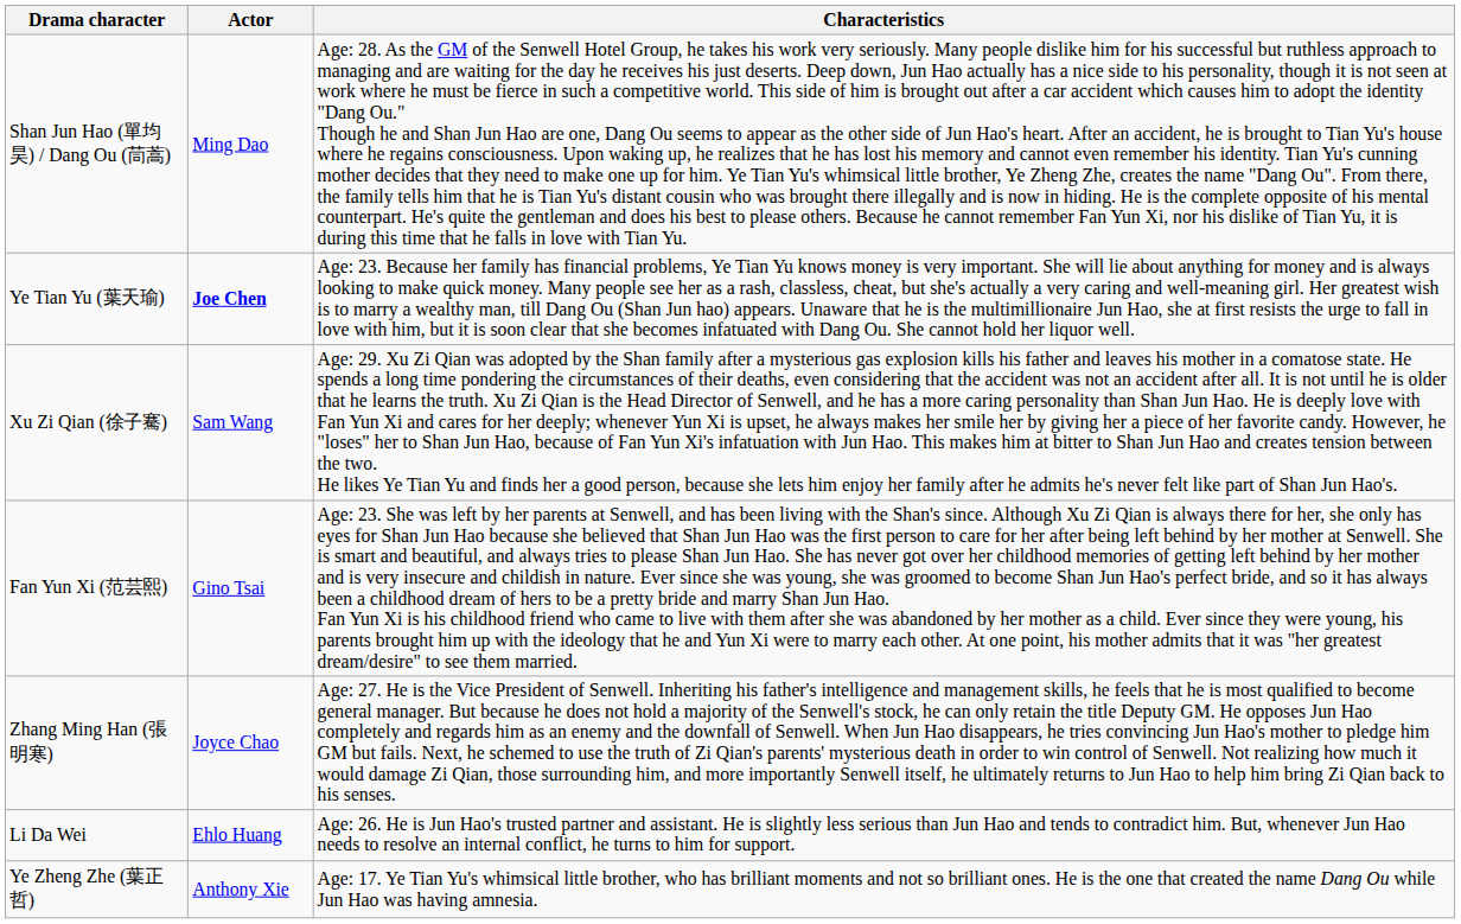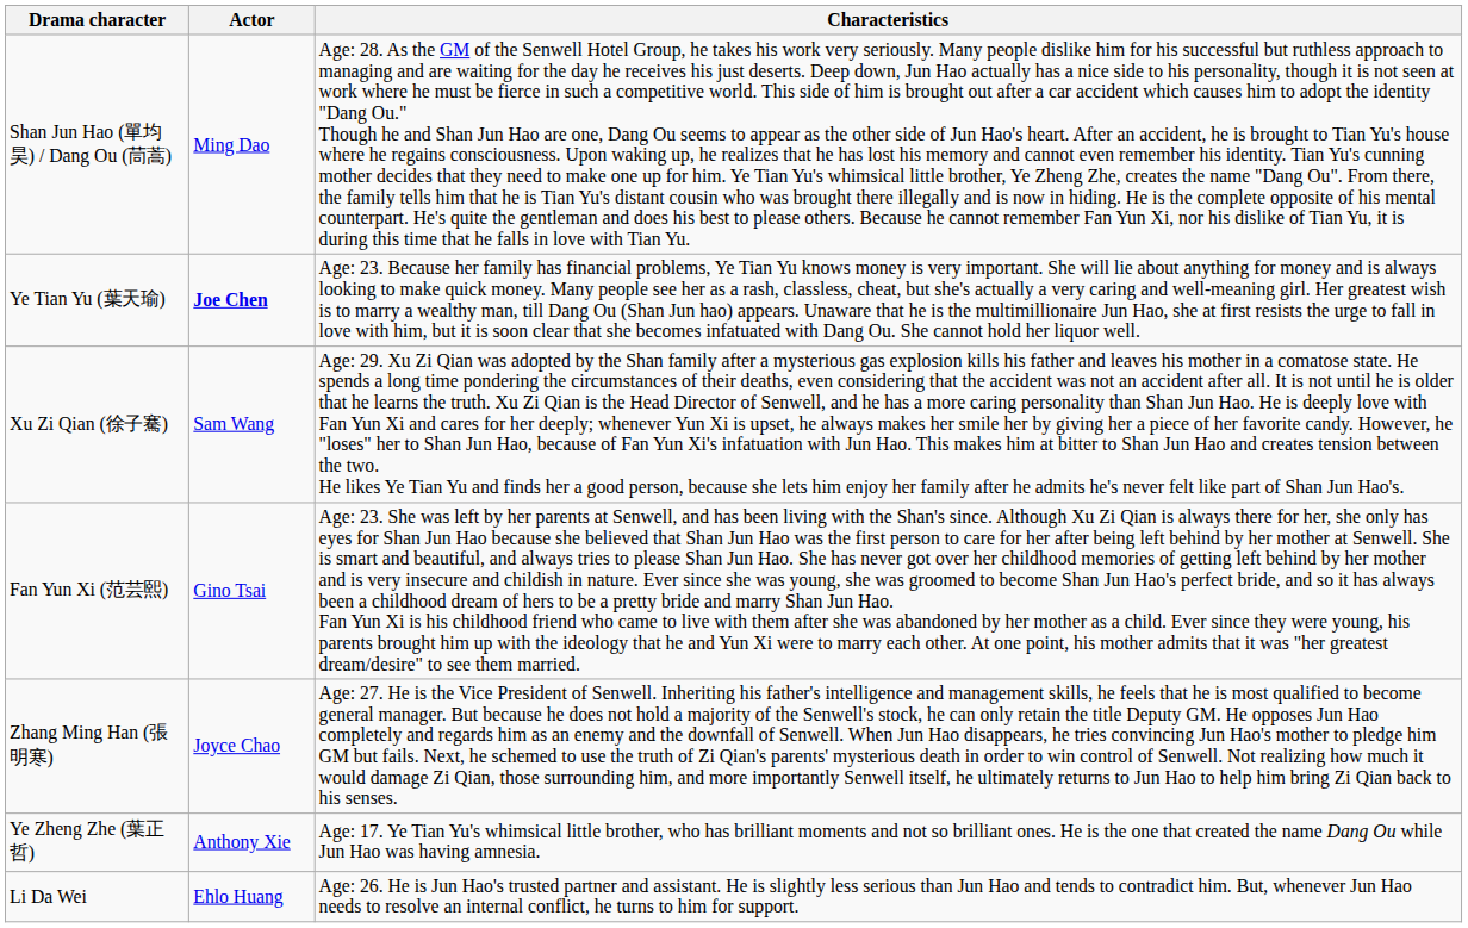 <table class="wikitable">
 <tr>
 <th width="150px">Drama character</th>
 <th width="100px">Actor</th>
 <th>Characteristics</th>
 </tr>
 <tr>
 <td>Shan Jun Hao (單均昊) / Dang Ou (茼蒿)</td>
 <td><a href='#'>Ming Dao</a></td>
 <td>Age: 28. As the <a href='#'>GM</a> of the Senwell Hotel Group, he takes his work very seriously. Many people dislike him for his successful but ruthless approach to managing and are waiting for the day he receives his just deserts. Deep down, Jun Hao actually has a nice side to his personality, though it is not seen at work where he must be fierce in such a competitive world. This side of him is brought out after a car accident which causes him to adopt the identity "Dang Ou."<br>Though he and Shan Jun Hao are one, Dang Ou seems to appear as the other side of Jun Hao's heart. After an accident, he is brought to Tian Yu's house where he regains consciousness. Upon waking up, he realizes that he has lost his memory and cannot even remember his identity. Tian Yu's cunning mother decides that they need to make one up for him. Ye Tian Yu's whimsical little brother, Ye Zheng Zhe, creates the name "Dang Ou". From there, the family tells him that he is Tian Yu's distant cousin who was brought there illegally and is now in hiding. He is the complete opposite of his mental counterpart. He's quite the gentleman and does his best to please others. Because he cannot remember Fan Yun Xi, nor his dislike of Tian Yu, it is during this time that he falls in love with Tian Yu.</td>
 </tr>
 <tr>
 <td>Ye Tian Yu (葉天瑜)</td>
 <td><strong><a href='#'>Joe Chen</a></strong></td>
 <td>Age: 23. Because her family has financial problems, Ye Tian Yu knows money is very important. She will lie about anything for money and is always looking to make quick money. Many people see her as a rash, classless, cheat, but she's actually a very caring and well-meaning girl. Her greatest wish is to marry a wealthy man, till Dang Ou (Shan Jun hao) appears. Unaware that he is the multimillionaire Jun Hao, she at first resists the urge to fall in love with him, but it is soon clear that she becomes infatuated with Dang Ou. She cannot hold her liquor well.</td>
 </tr>
 <tr>
 <td>Xu Zi Qian (徐子騫)</td>
 <td><a href='#'>Sam Wang</a></td>
 <td>Age: 29. Xu Zi Qian was adopted by the Shan family after a mysterious gas explosion kills his father and leaves his mother in a comatose state. He spends a long time pondering the circumstances of their deaths, even considering that the accident was not an accident after all. It is not until he is older that he learns the truth. Xu Zi Qian is the Head Director of Senwell, and he has a more caring personality than Shan Jun Hao. He is deeply love with Fan Yun Xi and cares for her deeply; whenever Yun Xi is upset, he always makes her smile her by giving her a piece of her favorite candy. However, he "loses" her to Shan Jun Hao, because of Fan Yun Xi's infatuation with Jun Hao. This makes him at bitter to Shan Jun Hao and creates tension between the two.<br>He likes Ye Tian Yu and finds her a good person, because she lets him enjoy her family after he admits he's never felt like part of Shan Jun Hao's.</td>
 </tr>
 <tr>
 <td>Fan Yun Xi (范芸熙)</td>
 <td><a href='#'>Gino Tsai</a></td>
 <td>Age: 23. She was left by her parents at Senwell, and has been living with the Shan's since. Although Xu Zi Qian is always there for her, she only has eyes for Shan Jun Hao because she believed that Shan Jun Hao was the first person to care for her after being left behind by her mother at Senwell. She is smart and beautiful, and always tries to please Shan Jun Hao. She has never got over her childhood memories of getting left behind by her mother and is very insecure and childish in nature. Ever since she was young, she was groomed to become Shan Jun Hao's perfect bride, and so it has always been a childhood dream of hers to be a pretty bride and marry Shan Jun Hao.<br>Fan Yun Xi is his childhood friend who came to live with them after she was abandoned by her mother as a child. Ever since they were young, his parents brought him up with the ideology that he and Yun Xi were to marry each other. At one point, his mother admits that it was "her greatest dream/desire" to see them married.</td>
 </tr>
 <tr>
 <td>Zhang Ming Han (張明寒)</td>
 <td><a href='#'>Joyce Chao</a></td>
 <td>Age: 27. He is the Vice President of Senwell. Inheriting his father's intelligence and management skills, he feels that he is most qualified to become general manager. But because he does not hold a majority of the Senwell's stock, he can only retain the title Deputy GM. He opposes Jun Hao completely and regards him as an enemy and the downfall of Senwell. When Jun Hao disappears, he tries convincing Jun Hao's mother to pledge him GM but fails. Next, he schemed to use the truth of Zi Qian's parents' mysterious death in order to win control of Senwell. Not realizing how much it would damage Zi Qian, those surrounding him, and more importantly Senwell itself, he ultimately returns to Jun Hao to help him bring Zi Qian back to his senses.</td>
 </tr>
 <tr>
+<td>Ye Zheng Zhe (葉正哲)</td>
+<td><a href='#'>Anthony Xie</a></td>
+<td>Age: 17. Ye Tian Yu's whimsical little brother, who has brilliant moments and not so brilliant ones. He is the one that created the name <em>Dang Ou</em> while Jun Hao was having amnesia.</td>
+</tr>
+<tr>
 <td>Li Da Wei</td>
 <td><a href='#'>Ehlo Huang</a></td>
 <td>Age: 26. He is Jun Hao's trusted partner and assistant. He is slightly less serious than Jun Hao and tends to contradict him. But, whenever Jun Hao needs to resolve an internal conflict, he turns to him for support.</td>
 </tr>
-<tr>
-<td>Ye Zheng Zhe (葉正哲)</td>
-<td><a href='#'>Anthony Xie</a></td>
-<td>Age: 17. Ye Tian Yu's whimsical little brother, who has brilliant moments and not so brilliant ones. He is the one that created the name <em>Dang Ou</em> while Jun Hao was having amnesia.</td>
-</tr>
 </table>
